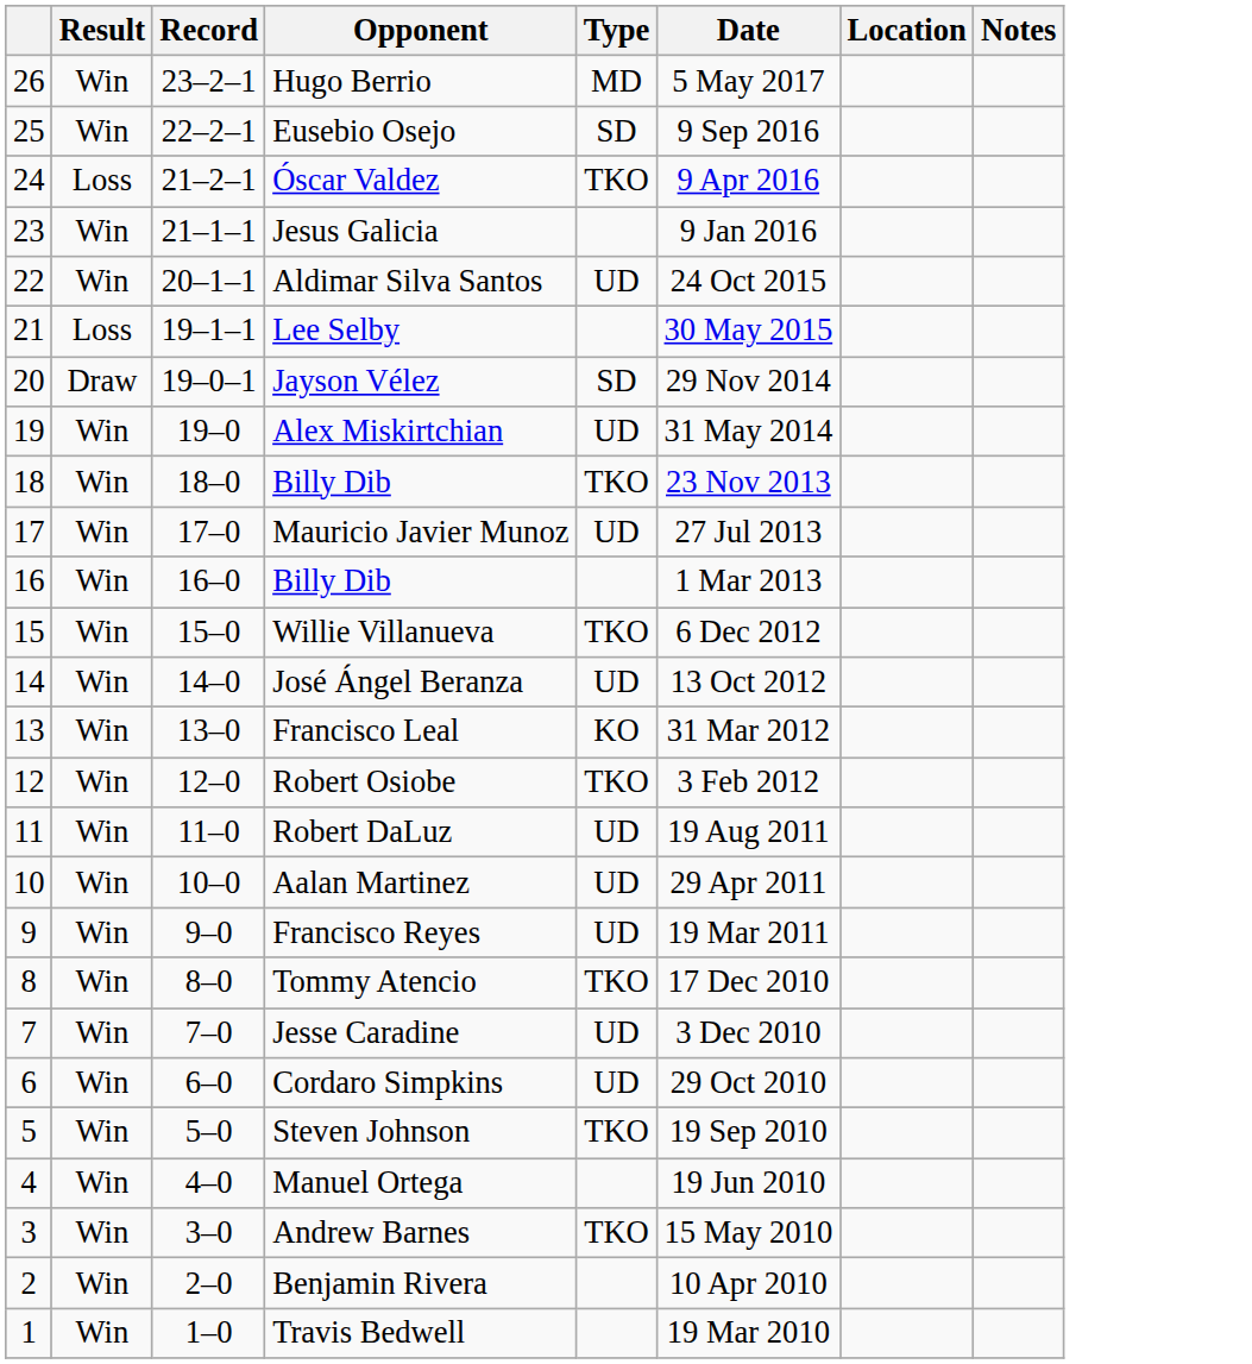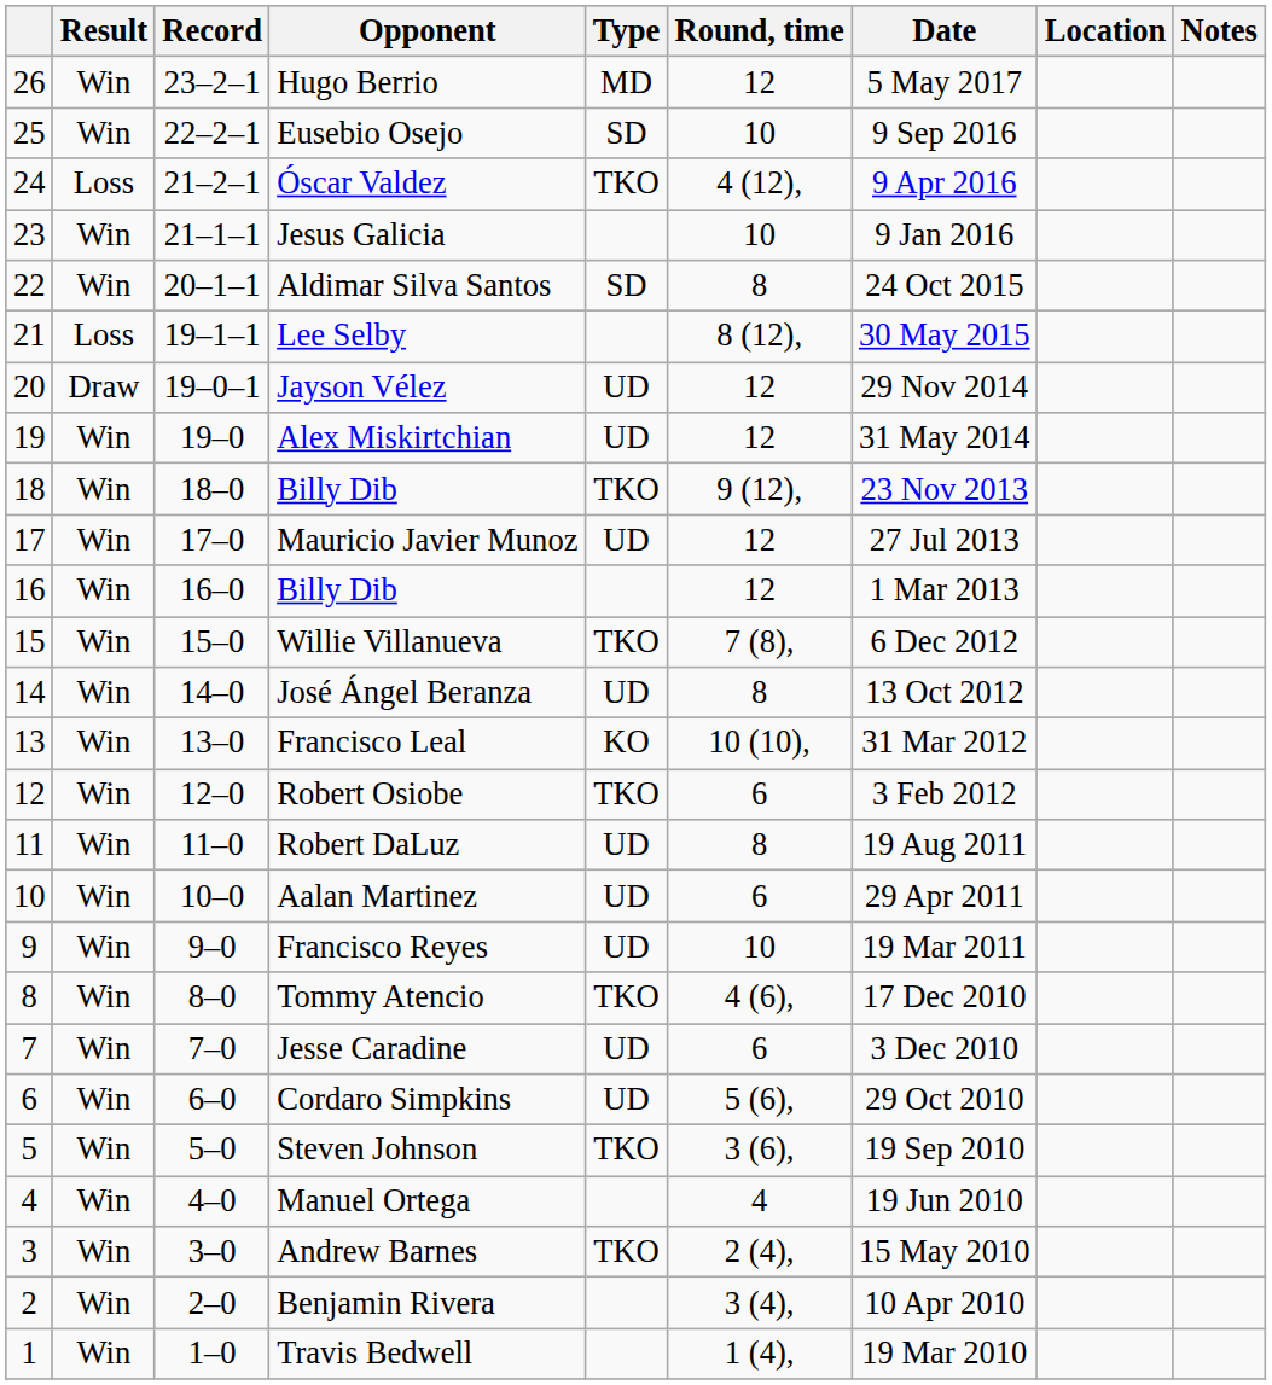 <table class="wikitable" style="text-align:center">
 <tr>
 <th></th>
 <th>Result</th>
 <th>Record</th>
 <th>Opponent</th>
 <th>Type</th>
+<th>Round, time</th>
 <th>Date</th>
 <th>Location</th>
 <th>Notes</th>
 </tr>
 <tr>
 <td>26</td>
 <td>Win</td>
 <td>23–2–1</td>
 <td style="text-align:left;">Hugo Berrio</td>
 <td>MD</td>
+<td>12</td>
 <td>5 May 2017</td>
 <td style="text-align:left;"></td>
 <td style="text-align:left;"></td>
 </tr>
 <tr>
 <td>25</td>
 <td>Win</td>
 <td>22–2–1</td>
 <td style="text-align:left;">Eusebio Osejo</td>
 <td>SD</td>
+<td>10</td>
 <td>9 Sep 2016</td>
 <td style="text-align:left;"></td>
 <td></td>
 </tr>
 <tr>
 <td>24</td>
 <td>Loss</td>
 <td>21–2–1</td>
 <td style="text-align:left;"><a href='#'>Óscar Valdez</a></td>
 <td>TKO</td>
+<td>4 (12), </td>
 <td><a href='#'>9 Apr 2016</a></td>
 <td style="text-align:left;"></td>
 <td style="text-align:left;"></td>
 </tr>
 <tr>
 <td>23</td>
 <td>Win</td>
 <td>21–1–1</td>
 <td style="text-align:left;">Jesus Galicia</td>
 <td></td>
+<td>10</td>
 <td>9 Jan 2016</td>
 <td style="text-align:left;"></td>
 <td></td>
 </tr>
 <tr>
 <td>22</td>
 <td>Win</td>
 <td>20–1–1</td>
 <td style="text-align:left;">Aldimar Silva Santos</td>
-<td>UD</td>
+<td>SD</td>
+<td>8</td>
 <td>24 Oct 2015</td>
 <td style="text-align:left;"></td>
 <td></td>
 </tr>
 <tr>
 <td>21</td>
 <td>Loss</td>
 <td>19–1–1</td>
 <td style="text-align:left;"><a href='#'>Lee Selby</a></td>
 <td></td>
+<td>8 (12), </td>
 <td><a href='#'>30 May 2015</a></td>
 <td style="text-align:left;"></td>
 <td style="text-align:left;"></td>
 </tr>
 <tr>
 <td>20</td>
 <td>Draw</td>
 <td>19–0–1</td>
 <td style="text-align:left;"><a href='#'>Jayson Vélez</a></td>
-<td>SD</td>
+<td>UD</td>
+<td>12</td>
 <td>29 Nov 2014</td>
 <td style="text-align:left;"></td>
 <td style="text-align:left;"></td>
 </tr>
 <tr>
 <td>19</td>
 <td>Win</td>
 <td>19–0</td>
 <td style="text-align:left;"><a href='#'>Alex Miskirtchian</a></td>
 <td>UD</td>
+<td>12</td>
 <td>31 May 2014</td>
 <td style="text-align:left;"></td>
 <td style="text-align:left;"></td>
 </tr>
 <tr>
 <td>18</td>
 <td>Win</td>
 <td>18–0</td>
 <td style="text-align:left;"><a href='#'>Billy Dib</a></td>
 <td>TKO</td>
+<td>9 (12), </td>
 <td><a href='#'>23 Nov 2013</a></td>
 <td style="text-align:left;"></td>
 <td style="text-align:left;"></td>
 </tr>
 <tr>
 <td>17</td>
 <td>Win</td>
 <td>17–0</td>
 <td style="text-align:left;">Mauricio Javier Munoz</td>
 <td>UD</td>
+<td>12</td>
 <td>27 Jul 2013</td>
 <td style="text-align:left;"></td>
 <td style="text-align:left;"></td>
 </tr>
 <tr>
 <td>16</td>
 <td>Win</td>
 <td>16–0</td>
 <td style="text-align:left;"><a href='#'>Billy Dib</a></td>
 <td></td>
+<td>12</td>
 <td>1 Mar 2013</td>
 <td style="text-align:left;"></td>
 <td style="text-align:left;"></td>
 </tr>
 <tr>
 <td>15</td>
 <td>Win</td>
 <td>15–0</td>
 <td style="text-align:left;">Willie Villanueva</td>
 <td>TKO</td>
+<td>7 (8), </td>
 <td>6 Dec 2012</td>
 <td style="text-align:left;"></td>
 <td></td>
 </tr>
 <tr>
 <td>14</td>
 <td>Win</td>
 <td>14–0</td>
 <td style="text-align:left;">José Ángel Beranza</td>
 <td>UD</td>
+<td>8</td>
 <td>13 Oct 2012</td>
 <td style="text-align:left;"></td>
 <td></td>
 </tr>
 <tr>
 <td>13</td>
 <td>Win</td>
 <td>13–0</td>
 <td style="text-align:left;">Francisco Leal</td>
 <td>KO</td>
+<td>10 (10), </td>
 <td>31 Mar 2012</td>
 <td style="text-align:left;"></td>
 <td></td>
 </tr>
 <tr>
 <td>12</td>
 <td>Win</td>
 <td>12–0</td>
 <td style="text-align:left;">Robert Osiobe</td>
 <td>TKO</td>
+<td>6</td>
 <td>3 Feb 2012</td>
 <td style="text-align:left;"></td>
 <td></td>
 </tr>
 <tr>
 <td>11</td>
 <td>Win</td>
 <td>11–0</td>
 <td style="text-align:left;">Robert DaLuz</td>
 <td>UD</td>
+<td>8</td>
 <td>19 Aug 2011</td>
 <td style="text-align:left;"></td>
 <td></td>
 </tr>
 <tr>
 <td>10</td>
 <td>Win</td>
 <td>10–0</td>
 <td style="text-align:left;">Aalan Martinez</td>
 <td>UD</td>
+<td>6</td>
 <td>29 Apr 2011</td>
 <td style="text-align:left;"></td>
 <td></td>
 </tr>
 <tr>
 <td>9</td>
 <td>Win</td>
 <td>9–0</td>
 <td style="text-align:left;">Francisco Reyes</td>
 <td>UD</td>
+<td>10</td>
 <td>19 Mar 2011</td>
 <td style="text-align:left;"></td>
 <td></td>
 </tr>
 <tr>
 <td>8</td>
 <td>Win</td>
 <td>8–0</td>
 <td style="text-align:left;">Tommy Atencio</td>
 <td>TKO</td>
+<td>4 (6), </td>
 <td>17 Dec 2010</td>
 <td style="text-align:left;"></td>
 <td></td>
 </tr>
 <tr>
 <td>7</td>
 <td>Win</td>
 <td>7–0</td>
 <td style="text-align:left;">Jesse Caradine</td>
 <td>UD</td>
+<td>6</td>
 <td>3 Dec 2010</td>
 <td style="text-align:left;"></td>
 <td></td>
 </tr>
 <tr>
 <td>6</td>
 <td>Win</td>
 <td>6–0</td>
 <td style="text-align:left;">Cordaro Simpkins</td>
 <td>UD</td>
+<td>5 (6), </td>
 <td>29 Oct 2010</td>
 <td style="text-align:left;"></td>
 <td></td>
 </tr>
 <tr>
 <td>5</td>
 <td>Win</td>
 <td>5–0</td>
 <td style="text-align:left;">Steven Johnson</td>
 <td>TKO</td>
+<td>3 (6), </td>
 <td>19 Sep 2010</td>
 <td style="text-align:left;"></td>
 <td></td>
 </tr>
 <tr>
 <td>4</td>
 <td>Win</td>
 <td>4–0</td>
 <td style="text-align:left;">Manuel Ortega</td>
 <td></td>
+<td>4</td>
 <td>19 Jun 2010</td>
 <td style="text-align:left;"></td>
 <td></td>
 </tr>
 <tr>
 <td>3</td>
 <td>Win</td>
 <td>3–0</td>
 <td style="text-align:left;">Andrew Barnes</td>
 <td>TKO</td>
+<td>2 (4), </td>
 <td>15 May 2010</td>
 <td style="text-align:left;"></td>
 <td></td>
 </tr>
 <tr>
 <td>2</td>
 <td>Win</td>
 <td>2–0</td>
 <td style="text-align:left;">Benjamin Rivera</td>
 <td></td>
+<td>3 (4), </td>
 <td>10 Apr 2010</td>
 <td style="text-align:left;"></td>
 <td></td>
 </tr>
 <tr>
 <td>1</td>
 <td>Win</td>
 <td>1–0</td>
 <td style="text-align:left;">Travis Bedwell</td>
 <td></td>
+<td>1 (4), </td>
 <td>19 Mar 2010</td>
 <td style="text-align:left;"></td>
 <td></td>
 </tr>
 </table>
